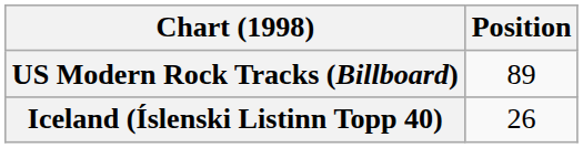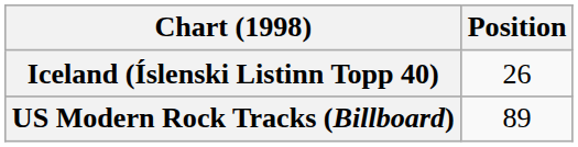 <table class="wikitable plainrowheaders" style="text-align:center">
 <tr>
 <th>Chart (1998)</th>
 <th>Position</th>
 </tr>
 <tr>
+<th scope="row">Iceland (Íslenski Listinn Topp 40)</th>
+<td>26</td>
+</tr>
+<tr>
 <th scope="row">US Modern Rock Tracks (<em>Billboard</em>)</th>
 <td>89</td>
 </tr>
-<tr>
-<th scope="row">Iceland (Íslenski Listinn Topp 40)</th>
-<td>26</td>
-</tr>
 </table>
